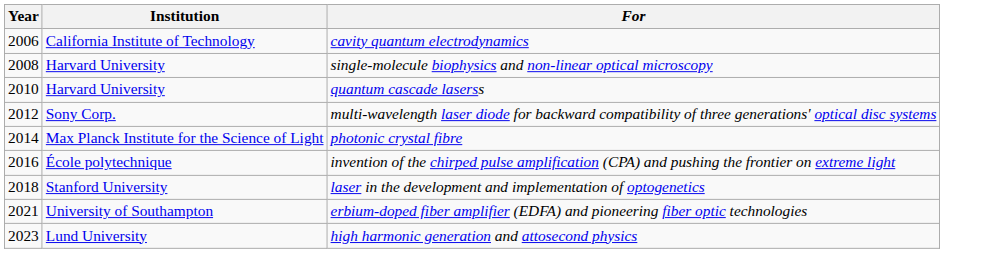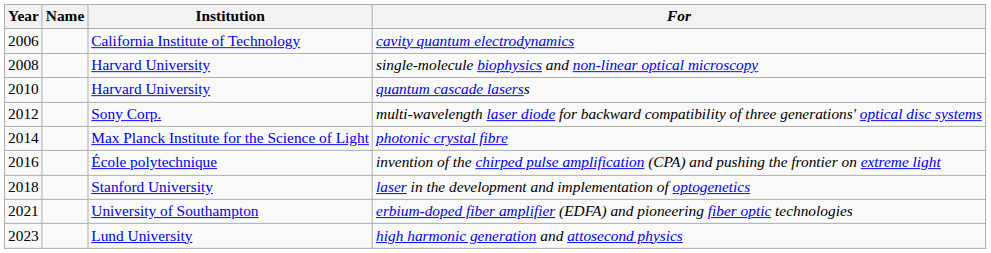 <table class="wikitable sortable">
 <tr>
 <th>Year</th>
+<th>Name</th>
 <th>Institution</th>
 <th scope = col class = unsortable><em>For</em></th>
 </tr>
 <tr>
 <td>2006</td>
+<td></td>
 <td><a href='#'>California Institute of Technology</a></td>
 <td><em><a href='#'>cavity quantum electrodynamics</a></em></td>
 </tr>
 <tr>
 <td>2008</td>
+<td></td>
 <td><a href='#'>Harvard University</a></td>
 <td><em>single-molecule <a href='#'>biophysics</a> and <a href='#'>non-linear optical microscopy</a></em></td>
 </tr>
 <tr>
 <td>2010</td>
+<td></td>
 <td><a href='#'>Harvard University</a></td>
 <td><em><a href='#'>quantum cascade lasers</a>s</em></td>
 </tr>
 <tr>
 <td>2012</td>
+<td></td>
 <td><a href='#'>Sony Corp.</a></td>
 <td><em>multi-wavelength <a href='#'>laser diode</a> for backward compatibility of three generations' <a href='#'>optical disc systems</a></em></td>
 </tr>
 <tr>
 <td>2014</td>
+<td></td>
 <td><a href='#'>Max Planck Institute for the Science of Light</a></td>
 <td><em><a href='#'>photonic crystal fibre</a></em></td>
 </tr>
 <tr>
 <td>2016</td>
+<td></td>
 <td><a href='#'>École polytechnique</a></td>
 <td><em>invention of the <a href='#'>chirped pulse amplification</a> (CPA) and pushing the frontier on <a href='#'>extreme light</a></em></td>
 </tr>
 <tr>
 <td>2018</td>
+<td></td>
 <td><a href='#'>Stanford University</a></td>
 <td><em><a href='#'>laser</a> in the development and implementation of <a href='#'>optogenetics</a></em></td>
 </tr>
 <tr>
 <td>2021</td>
+<td></td>
 <td><a href='#'>University of Southampton</a></td>
 <td><em><a href='#'>erbium-doped fiber amplifier</a> (EDFA) and pioneering <a href='#'>fiber optic</a> technologies</em></td>
 </tr>
 <tr>
 <td>2023</td>
+<td></td>
 <td><a href='#'>Lund University</a></td>
 <td><em><a href='#'>high harmonic generation</a> and <a href='#'>attosecond physics</a></em></td>
 </tr>
 </table>
